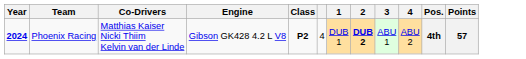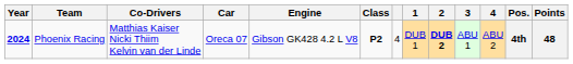 <table class="wikitable" style="text-align:center; font-size:85%">
 <tr>
 <th>Year</th>
 <th>Team</th>
 <th>Co-Drivers</th>
+<th>Car</th>
 <th>Engine</th>
 <th>Class</th>
 <th></th>
 <th>1</th>
 <th>2</th>
 <th>3</th>
 <th>4</th>
 <th>Pos.</th>
 <th>Points</th>
 </tr>
 <tr>
 <td><a href='#'><strong>2024</strong></a></td>
 <td align=left nowrap> <a href='#'>Phoenix Racing</a></td>
 <td align=left nowrap> <a href='#'>Matthias Kaiser</a><br> <a href='#'>Nicki Thiim</a><br> <a href='#'>Kelvin van der Linde</a></td>
+<td align=left nowrap><a href='#'>Oreca 07</a></td>
 <td align=left nowrap><a href='#'>Gibson</a> GK428 4.2 L <a href='#'>V8</a></td>
 <td align=center><strong><span>P2</span></strong></td>
 <td align=center>4</td>
 <td style="background:#FFDF9F;"><a href='#'>DUB</a><br>1<br></td>
 <td style="background:#FFDF9F;"><strong><a href='#'>DUB</a><br>2<br></strong></td>
 <td style="background:#DFFFDF;"><a href='#'>ABU</a><br>1<br></td>
 <td style="background:#FFDF9F;"><a href='#'>ABU</a><br>2<br></td>
 <th>4th</th>
-<th>57</th>
+<th>48</th>
 </tr>
 </table>
